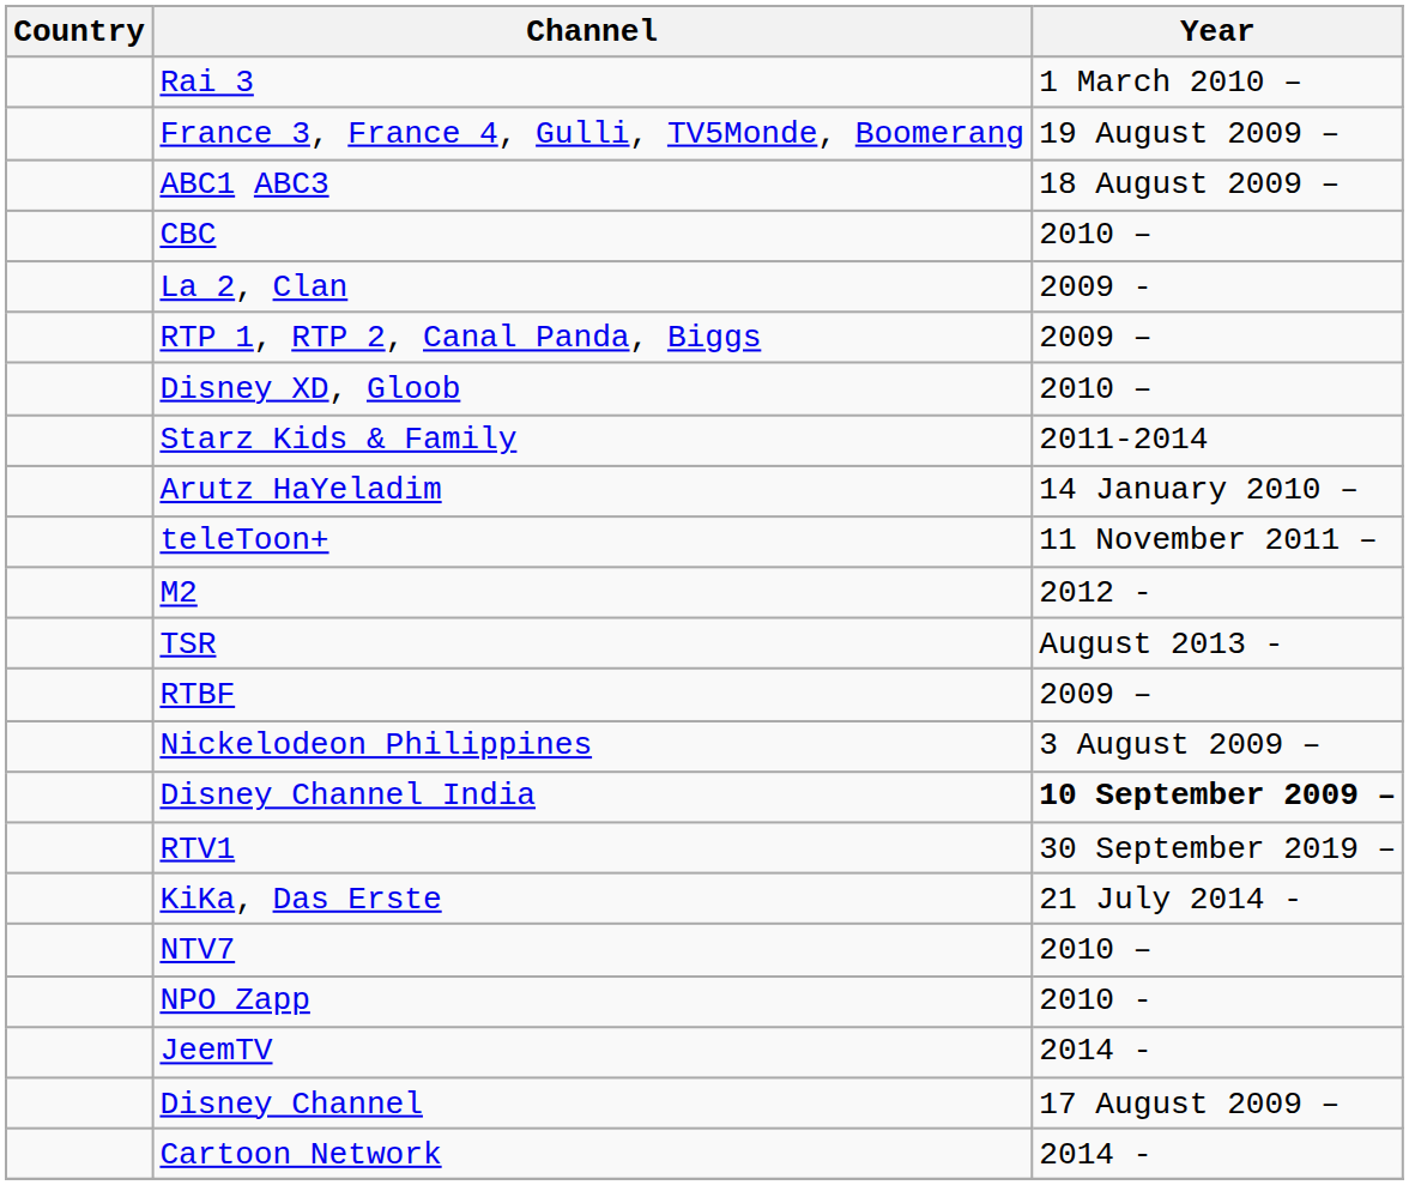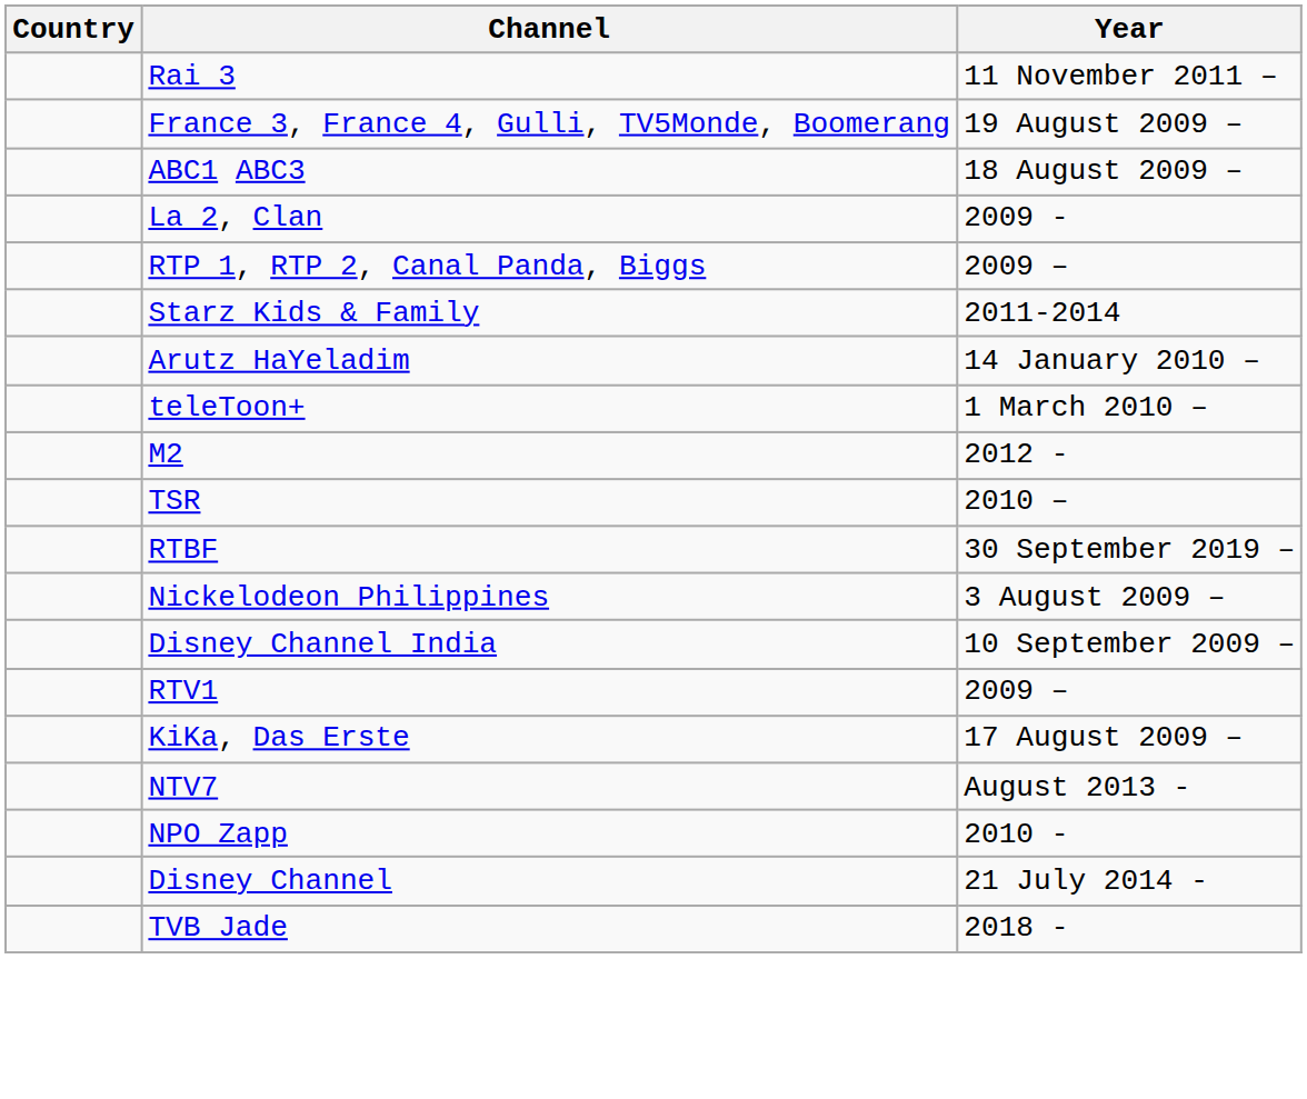 <table class="wikitable">
 <tr>
 <th>Country</th>
 <th>Channel</th>
 <th>Year</th>
 </tr>
 <tr>
 <td></td>
 <td><a href='#'>Rai 3</a></td>
-<td>1 March 2010 –</td>
+<td>11 November 2011 –</td>
 </tr>
 <tr>
 <td></td>
 <td><a href='#'>France 3</a>, <a href='#'>France 4</a>, <a href='#'>Gulli</a>, <a href='#'>TV5Monde</a>, <a href='#'>Boomerang</a></td>
 <td>19 August 2009 –</td>
 </tr>
 <tr>
 <td></td>
 <td><a href='#'>ABC1</a> <a href='#'>ABC3</a></td>
 <td>18 August 2009 –</td>
 </tr>
 <tr>
 <td></td>
-<td><a href='#'>CBC</a></td>
-<td>2010 –</td>
-</tr>
-<tr>
-<td></td>
 <td><a href='#'>La 2</a>, <a href='#'>Clan</a></td>
 <td>2009 -</td>
 </tr>
 <tr>
 <td></td>
 <td><a href='#'>RTP 1</a>, <a href='#'>RTP 2</a>, <a href='#'>Canal Panda</a>, <a href='#'>Biggs</a></td>
 <td>2009 –</td>
-</tr>
-<tr>
-<td></td>
-<td><a href='#'>Disney XD</a>, <a href='#'>Gloob</a></td>
-<td>2010 –</td>
 </tr>
 <tr>
 <td></td>
 <td><a href='#'>Starz Kids & Family</a></td>
 <td>2011-2014</td>
 </tr>
 <tr>
 <td></td>
 <td><a href='#'>Arutz HaYeladim</a></td>
 <td>14 January 2010 –</td>
 </tr>
 <tr>
 <td></td>
 <td><a href='#'>teleToon+</a></td>
-<td>11 November 2011 –</td>
+<td>1 March 2010 –</td>
 </tr>
 <tr>
 <td></td>
 <td><a href='#'>M2</a></td>
 <td>2012 -</td>
 </tr>
 <tr>
 <td></td>
 <td><a href='#'>TSR</a></td>
-<td>August 2013 -</td>
+<td>2010 –</td>
 </tr>
 <tr>
 <td></td>
 <td><a href='#'>RTBF</a></td>
-<td>2009 –</td>
+<td>30 September 2019 –</td>
 </tr>
 <tr>
 <td></td>
 <td><a href='#'>Nickelodeon Philippines</a></td>
 <td>3 August 2009 –</td>
 </tr>
 <tr>
 <td></td>
 <td><a href='#'>Disney Channel India</a></td>
-<td><strong>10 September 2009 –</strong></td>
+<td>10 September 2009 –</td>
 </tr>
 <tr>
 <td></td>
 <td><a href='#'>RTV1</a></td>
-<td>30 September 2019 –</td>
+<td>2009 –</td>
 </tr>
 <tr>
 <td></td>
 <td><a href='#'>KiKa</a>, <a href='#'>Das Erste</a></td>
-<td>21 July 2014 -</td>
+<td>17 August 2009 –</td>
 </tr>
 <tr>
 <td></td>
 <td><a href='#'>NTV7</a></td>
-<td>2010 –</td>
+<td>August 2013 -</td>
 </tr>
 <tr>
 <td></td>
 <td><a href='#'>NPO Zapp</a></td>
 <td>2010 -</td>
 </tr>
 <tr>
 <td></td>
-<td><a href='#'>JeemTV</a></td>
-<td>2014 -</td>
+<td><a href='#'>Disney Channel</a></td>
+<td>21 July 2014 -</td>
 </tr>
 <tr>
 <td></td>
-<td><a href='#'>Disney Channel</a></td>
-<td>17 August 2009 –</td>
-</tr>
-<tr>
-<td></td>
-<td><a href='#'>Cartoon Network</a></td>
-<td>2014 -</td>
+<td><a href='#'>TVB Jade</a></td>
+<td>2018 -</td>
 </tr>
 <tr>
 </tr>
 </table>
